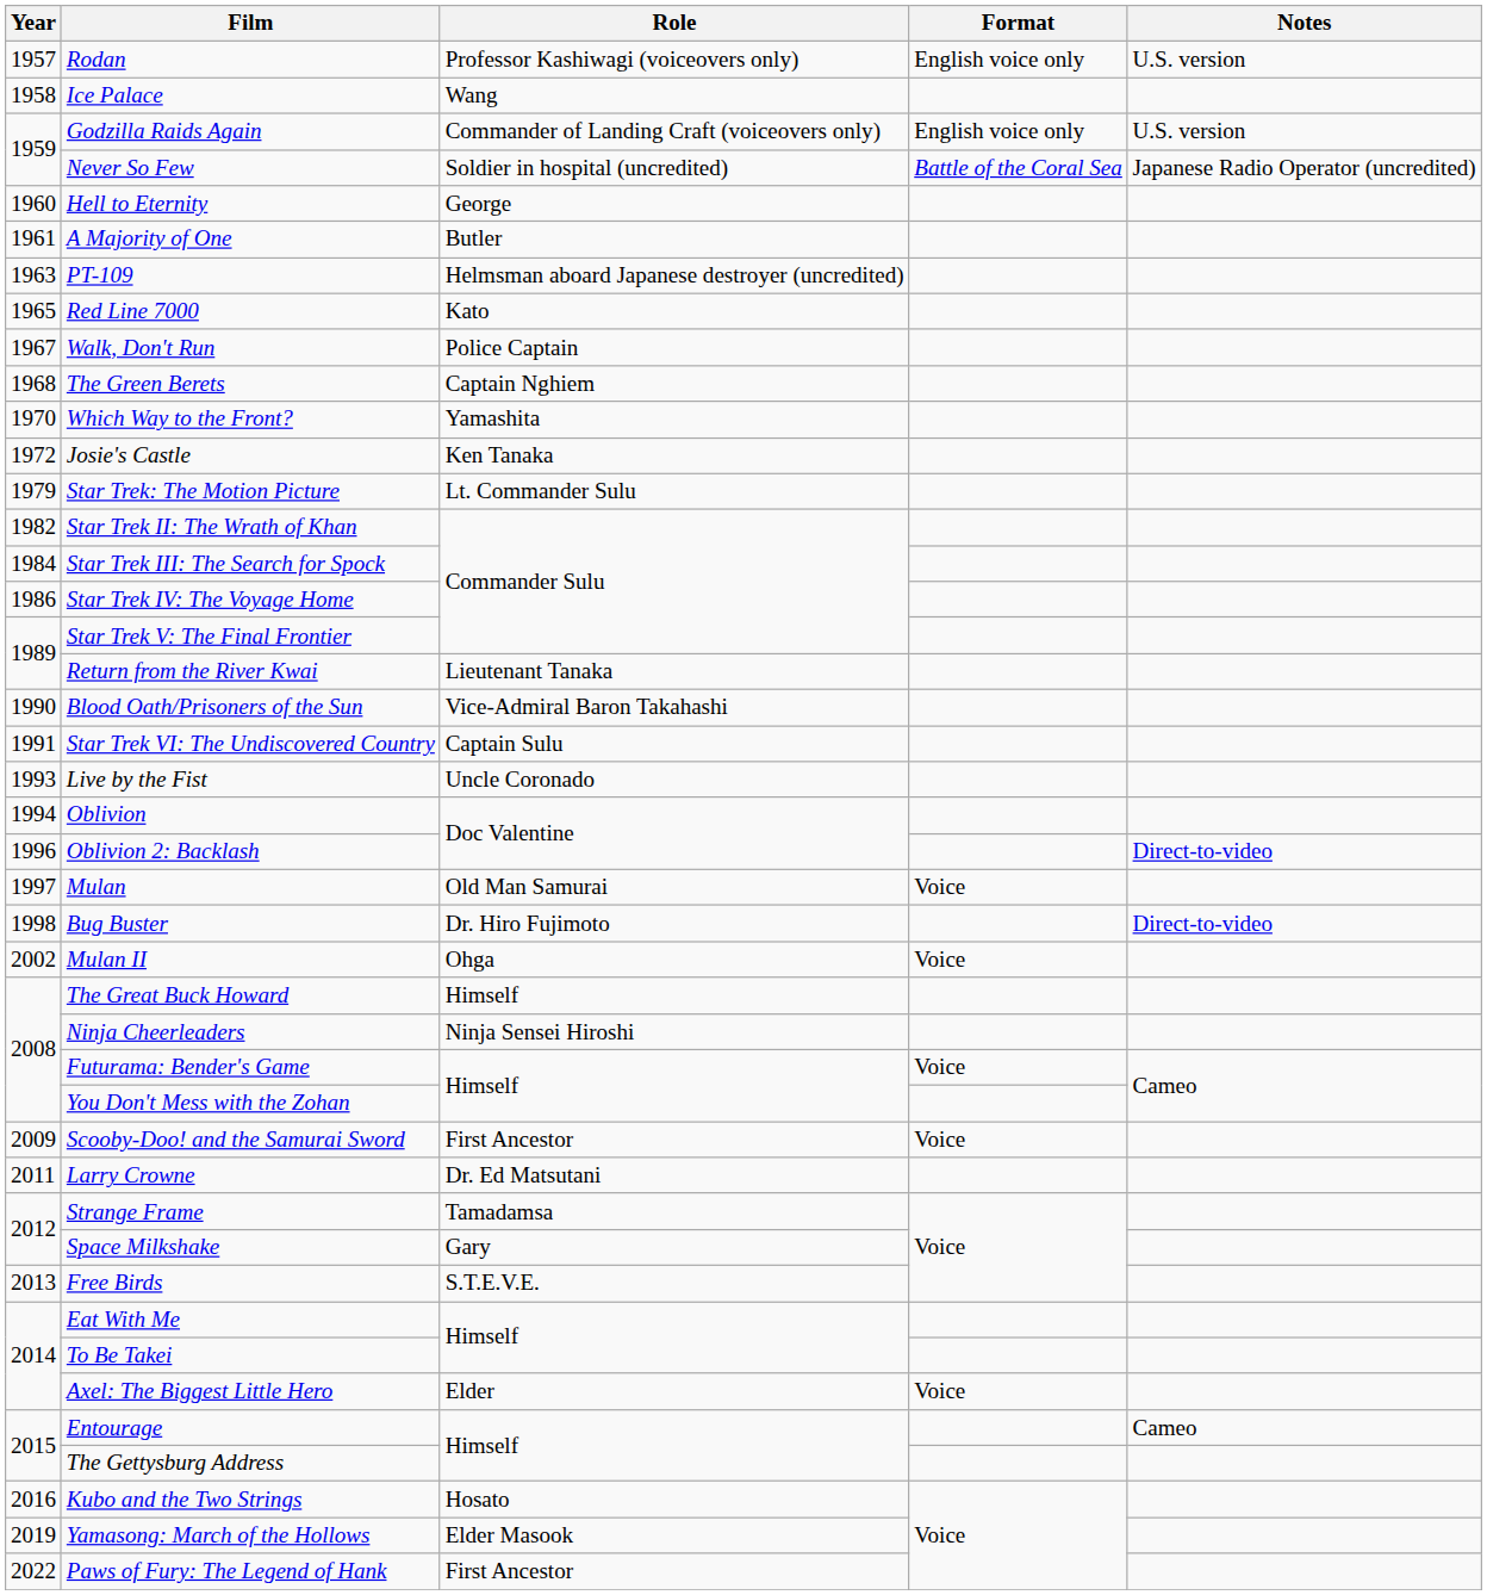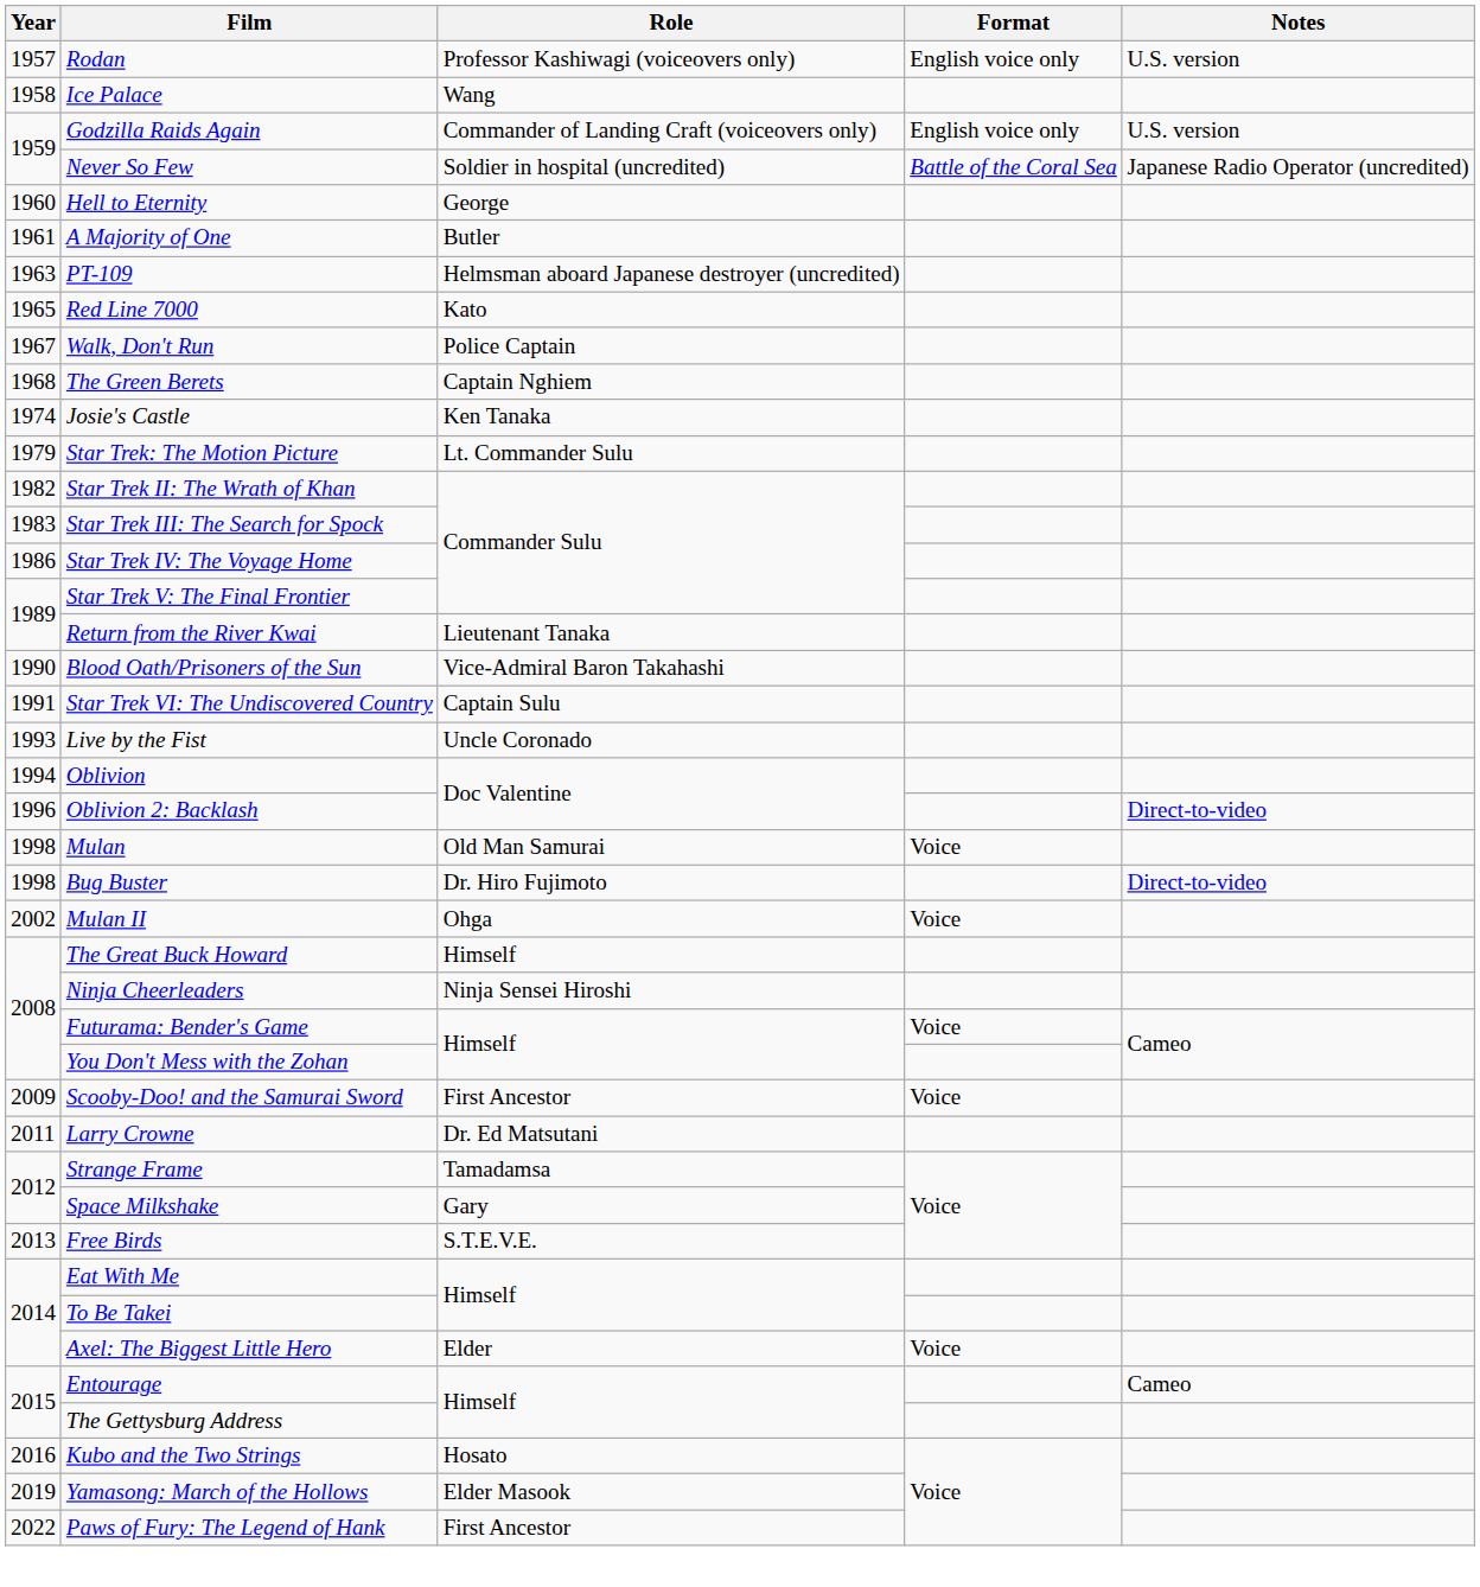 <table class="wikitable sortable">
 <tr>
 <th>Year</th>
 <th>Film</th>
 <th>Role</th>
 <th>Format</th>
 <th class="unsortable">Notes</th>
 </tr>
 <tr>
 <td>1957</td>
 <td><a href='#'><em>Rodan</em></a></td>
 <td>Professor Kashiwagi (voiceovers only)</td>
 <td>English voice only</td>
 <td>U.S. version</td>
 </tr>
 <tr>
 <td>1958</td>
 <td><em><a href='#'>Ice Palace</a></em></td>
 <td>Wang</td>
 <td></td>
 <td></td>
 </tr>
 <tr>
 <td rowspan="2">1959</td>
 <td><em><a href='#'>Godzilla Raids Again</a></em></td>
 <td>Commander of Landing Craft (voiceovers only)</td>
 <td>English voice only</td>
 <td>U.S. version</td>
 </tr>
 <tr>
 <td><em><a href='#'>Never So Few</a></em></td>
 <td>Soldier in hospital (uncredited)</td>
 <td><em><a href='#'>Battle of the Coral Sea</a></em></td>
 <td>Japanese Radio Operator (uncredited)</td>
 </tr>
 <tr>
 <td>1960</td>
 <td><em><a href='#'>Hell to Eternity</a></em></td>
 <td>George</td>
 <td></td>
 <td></td>
 </tr>
 <tr>
 <td>1961</td>
 <td><em><a href='#'>A Majority of One</a></em></td>
 <td>Butler</td>
 <td></td>
 <td></td>
 </tr>
 <tr>
 <td>1963</td>
 <td><em><a href='#'>PT-109</a></em></td>
 <td>Helmsman aboard Japanese destroyer (uncredited)</td>
 <td></td>
 <td></td>
 </tr>
 <tr>
 <td>1965</td>
 <td><em><a href='#'>Red Line 7000</a></em></td>
 <td>Kato</td>
 <td></td>
 <td></td>
 </tr>
 <tr>
 <td>1967</td>
 <td><em><a href='#'>Walk, Don't Run</a></em></td>
 <td>Police Captain</td>
 <td></td>
 <td></td>
 </tr>
 <tr>
 <td>1968</td>
 <td><em><a href='#'>The Green Berets</a></em></td>
 <td>Captain Nghiem</td>
 <td></td>
 <td></td>
 </tr>
 <tr>
-<td>1970</td>
-<td><em><a href='#'>Which Way to the Front?</a></em></td>
-<td>Yamashita</td>
-<td></td>
-<td></td>
-</tr>
-<tr>
-<td>1972</td>
+<td>1974</td>
 <td><em>Josie's Castle</em></td>
 <td>Ken Tanaka</td>
 <td></td>
 <td></td>
 </tr>
 <tr>
 <td>1979</td>
 <td><em><a href='#'>Star Trek: The Motion Picture</a></em></td>
 <td>Lt. Commander Sulu</td>
 <td></td>
 <td></td>
 </tr>
 <tr>
 <td>1982</td>
 <td><em><a href='#'>Star Trek II: The Wrath of Khan</a></em></td>
 <td rowspan="4">Commander Sulu</td>
 <td></td>
 <td></td>
 </tr>
 <tr>
-<td>1984</td>
+<td>1983</td>
 <td><em><a href='#'>Star Trek III: The Search for Spock</a></em></td>
 <td Hikaru Sulu></td>
 <td></td>
 </tr>
 <tr>
 <td>1986</td>
 <td><em><a href='#'>Star Trek IV: The Voyage Home</a></em></td>
 <td></td>
 <td></td>
 </tr>
 <tr>
 <td rowspan="2">1989</td>
 <td><em><a href='#'>Star Trek V: The Final Frontier</a></em></td>
 <td></td>
 <td></td>
 </tr>
 <tr>
 <td><em><a href='#'>Return from the River Kwai</a></em></td>
 <td>Lieutenant Tanaka</td>
 <td></td>
 <td></td>
 </tr>
 <tr>
 <td>1990</td>
 <td><em><a href='#'>Blood Oath/Prisoners of the Sun</a></em></td>
 <td>Vice-Admiral Baron Takahashi</td>
 <td></td>
 <td></td>
 </tr>
 <tr>
 <td>1991</td>
 <td><em><a href='#'>Star Trek VI: The Undiscovered Country</a></em></td>
 <td>Captain Sulu</td>
 <td></td>
 <td></td>
 </tr>
 <tr>
 <td>1993</td>
 <td><em>Live by the Fist</em></td>
 <td>Uncle Coronado</td>
 <td></td>
 <td></td>
 </tr>
 <tr>
 <td>1994</td>
 <td><em><a href='#'>Oblivion</a></em></td>
 <td rowspan="2">Doc Valentine</td>
 <td></td>
 <td></td>
 </tr>
 <tr>
 <td>1996</td>
 <td><em><a href='#'>Oblivion 2: Backlash</a></em></td>
 <td></td>
 <td><a href='#'>Direct-to-video</a></td>
 </tr>
 <tr>
-<td>1997</td>
+<td>1998</td>
 <td><em><a href='#'>Mulan</a></em></td>
 <td>Old Man Samurai</td>
 <td>Voice</td>
 <td></td>
 </tr>
 <tr>
 <td>1998</td>
 <td><em><a href='#'>Bug Buster</a></em></td>
 <td>Dr. Hiro Fujimoto</td>
 <td></td>
 <td><a href='#'>Direct-to-video</a></td>
 </tr>
 <tr>
 <td>2002</td>
 <td><em><a href='#'>Mulan II</a></em></td>
 <td>Ohga</td>
 <td>Voice</td>
 <td></td>
 </tr>
 <tr>
 <td rowspan="4">2008</td>
 <td><em><a href='#'>The Great Buck Howard</a></em></td>
 <td>Himself</td>
 <td></td>
 <td></td>
 </tr>
 <tr>
 <td><em><a href='#'>Ninja Cheerleaders</a></em></td>
 <td>Ninja Sensei Hiroshi</td>
 <td></td>
 <td></td>
 </tr>
 <tr>
 <td><em><a href='#'>Futurama: Bender's Game</a></em></td>
 <td rowspan="2">Himself</td>
 <td>Voice</td>
 <td rowspan="2">Cameo</td>
 </tr>
 <tr>
 <td><em><a href='#'>You Don't Mess with the Zohan</a></em></td>
 <td></td>
 </tr>
 <tr>
 <td>2009</td>
 <td><em><a href='#'>Scooby-Doo! and the Samurai Sword</a></em></td>
 <td>First Ancestor</td>
 <td>Voice</td>
 <td></td>
 </tr>
 <tr>
 <td>2011</td>
 <td><em><a href='#'>Larry Crowne</a></em></td>
 <td>Dr. Ed Matsutani</td>
 <td></td>
 <td></td>
 </tr>
 <tr>
 <td rowspan="2">2012</td>
 <td><em><a href='#'>Strange Frame</a></em></td>
 <td>Tamadamsa</td>
 <td rowspan="3">Voice</td>
 <td></td>
 </tr>
 <tr>
 <td><em><a href='#'>Space Milkshake</a></em></td>
 <td>Gary</td>
 <td></td>
 </tr>
 <tr>
 <td>2013</td>
 <td><em><a href='#'>Free Birds</a></em></td>
 <td>S.T.E.V.E.</td>
 <td></td>
 </tr>
 <tr>
 <td rowspan="3">2014</td>
 <td><em><a href='#'>Eat With Me</a></em></td>
 <td rowspan="2">Himself</td>
 <td></td>
 <td></td>
 </tr>
 <tr>
 <td><em><a href='#'>To Be Takei</a></em></td>
 <td></td>
 <td></td>
 </tr>
 <tr>
 <td><em><a href='#'>Axel: The Biggest Little Hero</a></em></td>
 <td>Elder</td>
 <td>Voice</td>
 <td></td>
 </tr>
 <tr>
 <td rowspan="2">2015</td>
 <td><em><a href='#'>Entourage</a></em></td>
 <td rowspan="2">Himself</td>
 <td></td>
 <td>Cameo</td>
 </tr>
 <tr>
 <td><em>The Gettysburg Address</em></td>
 <td></td>
 <td></td>
 </tr>
 <tr>
 <td>2016</td>
 <td><em><a href='#'>Kubo and the Two Strings</a></em></td>
 <td>Hosato</td>
 <td rowspan="3">Voice</td>
 <td></td>
 </tr>
 <tr>
 <td>2019</td>
 <td><em><a href='#'>Yamasong: March of the Hollows</a></em></td>
 <td>Elder Masook</td>
 <td></td>
 </tr>
 <tr>
 <td>2022</td>
 <td><em><a href='#'>Paws of Fury: The Legend of Hank</a></em></td>
 <td>First Ancestor</td>
 <td></td>
 </tr>
 </table>
